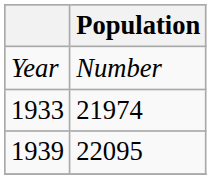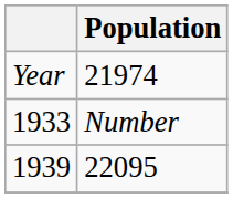 <table class="wikitable">
 <tr>
 <th> </th>
 <th colspan=2>Population</th>
 </tr>
 <tr>
 <td><em>Year</em></td>
-<td><em>Number</em></td>
+<td>21974</td>
 </tr>
 <tr>
 <td>1933</td>
-<td>21974</td>
+<td><em>Number</em></td>
 </tr>
 <tr>
 <td>1939</td>
 <td>22095</td>
 </tr>
 <tr>
 </tr>
 </table>
